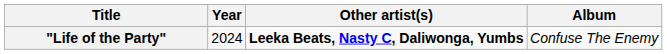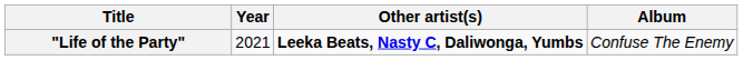 <table class="wikitable plainrowheaders" style="text-align:center;">
 <tr>
 <th scope="col" style="width:14em;">Title</th>
 <th scope="col">Year</th>
 <th scope="col">Other artist(s)</th>
 <th scope="col">Album</th>
 </tr>
 <tr>
 <th scope="row">"Life of the Party"</th>
-<td>2024</td>
+<td>2021</td>
 <td><strong>Leeka Beats, <a href='#'>Nasty C</a>, Daliwonga, Yumbs</strong></td>
 <td><em>Confuse The Enemy</em></td>
 </tr>
 </table>
